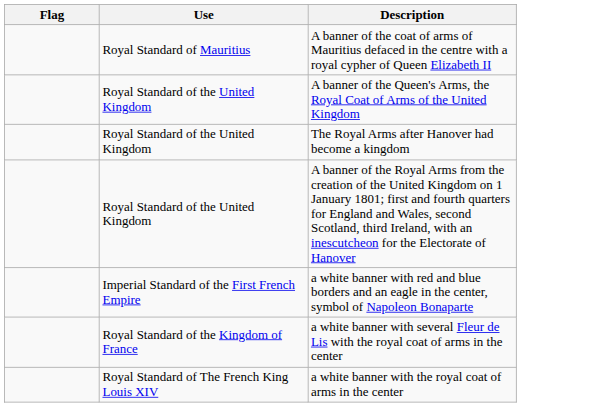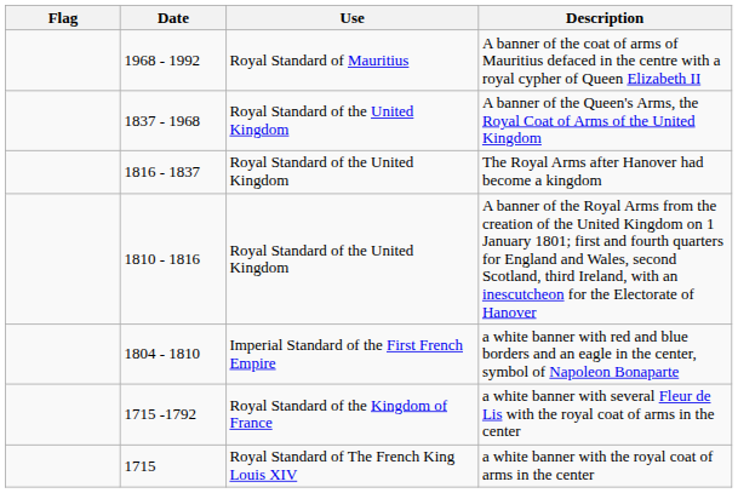 <table class="wikitable">
 <tr>
 <th style="width:110px;">Flag</th>
+<th style="width:100px;">Date</th>
 <th style="width:250px;">Use</th>
 <th style="width:250px;">Description</th>
 </tr>
 <tr>
 <td></td>
+<td>1968 - 1992</td>
 <td>Royal Standard of <a href='#'>Mauritius</a></td>
 <td>A banner of the coat of arms of Mauritius defaced in the centre with a royal cypher of Queen <a href='#'>Elizabeth II</a></td>
 </tr>
 <tr>
 <td></td>
+<td>1837 - 1968</td>
 <td>Royal Standard of the <a href='#'>United Kingdom</a></td>
 <td>A banner of the Queen's Arms, the <a href='#'>Royal Coat of Arms of the United Kingdom</a></td>
 </tr>
 <tr>
 <td></td>
+<td>1816 - 1837</td>
 <td>Royal Standard of the United Kingdom</td>
 <td>The Royal Arms after Hanover had become a kingdom</td>
 </tr>
 <tr>
 <td></td>
+<td>1810 - 1816</td>
 <td>Royal Standard of the United Kingdom</td>
 <td>A banner of the Royal Arms from the creation of the United Kingdom on 1 January 1801; first and fourth quarters for England and Wales, second Scotland, third Ireland, with an <a href='#'>inescutcheon</a> for the Electorate of <a href='#'>Hanover</a></td>
 </tr>
 <tr>
 <td></td>
+<td>1804 - 1810</td>
 <td>Imperial Standard of the <a href='#'>First French Empire</a></td>
 <td>a white banner with red and blue borders and an eagle in the center, symbol of <a href='#'>Napoleon Bonaparte</a></td>
 </tr>
 <tr>
 <td></td>
+<td>1715 -1792</td>
 <td>Royal Standard of the <a href='#'>Kingdom of France</a></td>
 <td>a white banner with several <a href='#'>Fleur de Lis</a> with the royal coat of arms in the center</td>
 </tr>
 <tr>
 <td></td>
+<td>1715</td>
 <td>Royal Standard of The French King <a href='#'>Louis XIV</a></td>
 <td>a white banner with the royal coat of arms in the center</td>
 </tr>
 </table>
